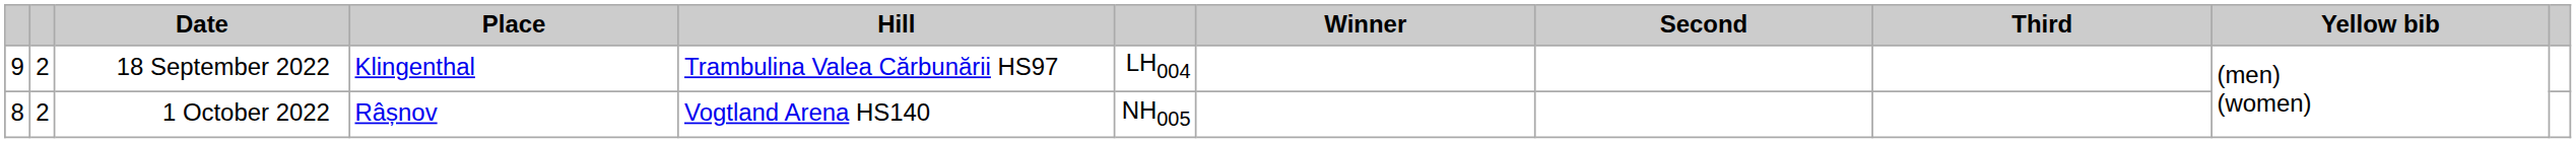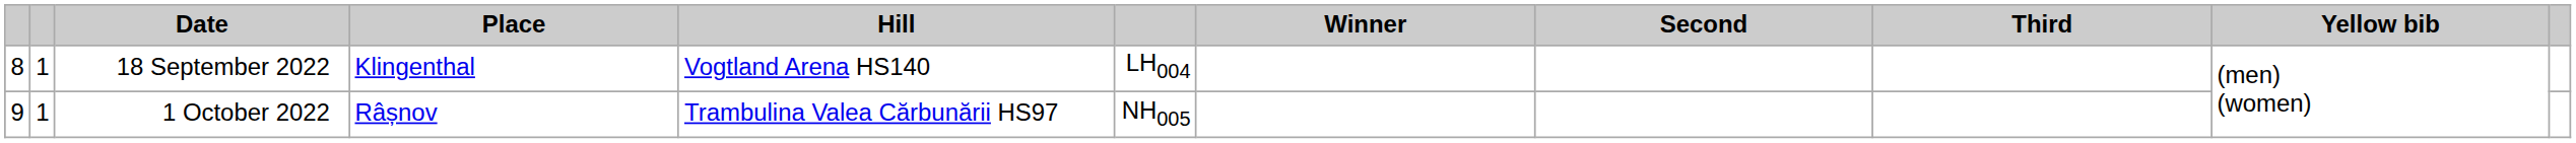 <table class="wikitable plainrowheaders" style="background:#fff; font-size:86%; line-height:16px; border:grey solid 1px; border-collapse:collapse;">
 <tr style="background:#ccc; text-align:center;">
 <th scope="col" style="background:#ccc; width=30 px;"></th>
 <th scope="col" style="background:#ccc; width=45 px;"></th>
 <th scope="col" style="background:#ccc; width:160px;">Date</th>
 <th scope="col" style="background:#ccc; width:180px;">Place</th>
 <th scope="col" style="background:#ccc; width:240px;">Hill</th>
 <th scope="col" style="background:#ccc; width:40px;"></th>
 <th scope="col" style="background:#ccc; width:185px;">Winner</th>
 <th scope="col" style="background:#ccc; width:185px;">Second</th>
 <th scope="col" style="background:#ccc; width:185px;">Third</th>
 <th scope="col" style="background:#ccc; width:185px;">Yellow bib</th>
 <th scope="col" style="background:#ccc; width:5px;"></th>
 </tr>
 <tr>
-<td align=center>9</td>
-<td align=center>2</td>
+<td align=center>8</td>
+<td align=center>1</td>
 <td align=right>18 September 2022  </td>
 <td> <a href='#'>Klingenthal</a></td>
-<td><a href='#'>Trambulina Valea Cărbunării</a> HS97</td>
+<td><a href='#'>Vogtland Arena</a> HS140</td>
 <td align=right>LH<sub>004</sub></td>
 <td></td>
 <td></td>
 <td></td>
 <td rowspan=2> (men)<br> (women)</td>
 <td></td>
 </tr>
 <tr>
-<td align=center>8</td>
-<td align=center>2</td>
+<td align=center>9</td>
+<td align=center>1</td>
 <td align=right>1 October 2022  </td>
 <td> <a href='#'>Râșnov</a></td>
-<td><a href='#'>Vogtland Arena</a> HS140</td>
+<td><a href='#'>Trambulina Valea Cărbunării</a> HS97</td>
 <td align=right>NH<sub>005</sub></td>
 <td></td>
 <td></td>
 <td></td>
 <td></td>
 </tr>
 </table>
